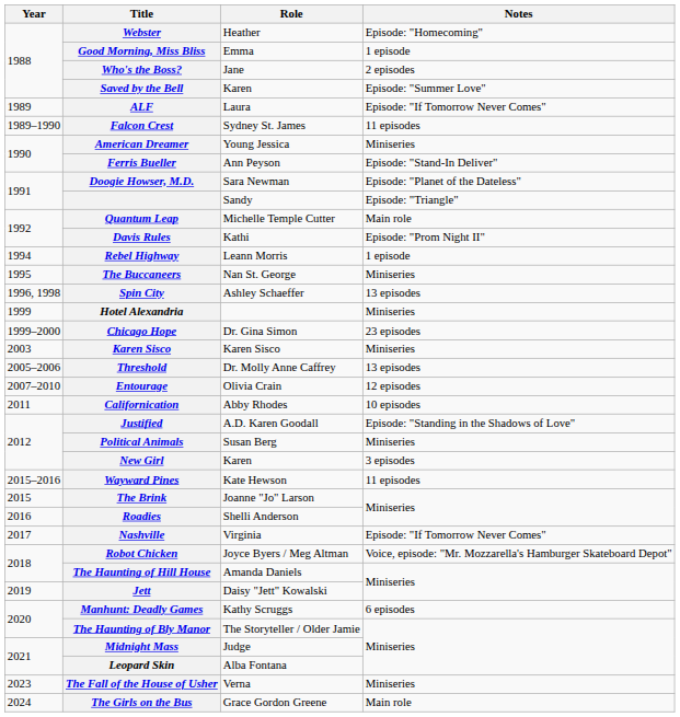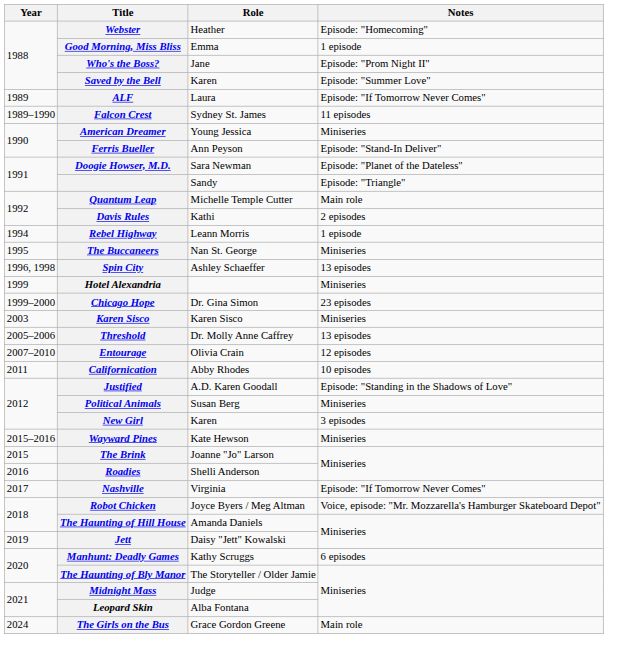 <table class="wikitable plainrowheaders sortable">
 <tr>
 <th scope="col">Year</th>
 <th scope="col">Title</th>
 <th scope="col">Role</th>
 <th scope="col" class="unsortable">Notes</th>
 </tr>
 <tr>
 <td rowspan="4">1988</td>
 <th scope="row"><em><a href='#'>Webster</a></em></th>
 <td>Heather</td>
 <td>Episode: "Homecoming"</td>
 </tr>
 <tr>
 <th scope="row"><em><a href='#'>Good Morning, Miss Bliss</a></em></th>
 <td>Emma</td>
 <td>1 episode</td>
 </tr>
 <tr>
 <th scope="row"><em><a href='#'>Who's the Boss?</a></em></th>
 <td>Jane</td>
-<td>2 episodes</td>
+<td>Episode: "Prom Night II"</td>
 </tr>
 <tr>
 <th scope="row"><em><a href='#'>Saved by the Bell</a></em></th>
 <td>Karen</td>
 <td>Episode: "Summer Love"</td>
 </tr>
 <tr>
 <td>1989</td>
 <th scope="row"><em><a href='#'>ALF</a></em></th>
 <td>Laura</td>
 <td>Episode: "If Tomorrow Never Comes"</td>
 </tr>
 <tr>
 <td>1989–1990</td>
 <th scope="row"><em><a href='#'>Falcon Crest</a></em></th>
 <td>Sydney St. James</td>
 <td>11 episodes</td>
 </tr>
 <tr>
 <td rowspan="2">1990</td>
 <th scope="row"><em><a href='#'>American Dreamer</a></em></th>
 <td>Young Jessica</td>
 <td>Miniseries</td>
 </tr>
 <tr>
 <th scope="row"><em><a href='#'>Ferris Bueller</a></em></th>
 <td>Ann Peyson</td>
 <td>Episode: "Stand-In Deliver"</td>
 </tr>
 <tr>
 <td rowspan="2">1991</td>
 <th scope="row"><em><a href='#'>Doogie Howser, M.D.</a></em></th>
 <td>Sara Newman</td>
 <td>Episode: "Planet of the Dateless"</td>
 </tr>
 <tr>
 <th scope="row"><em></em></th>
 <td>Sandy</td>
 <td>Episode: "Triangle"</td>
 </tr>
 <tr>
 <td rowspan="2">1992</td>
 <th scope="row"><em><a href='#'>Quantum Leap</a></em></th>
 <td>Michelle Temple Cutter</td>
 <td>Main role</td>
 </tr>
 <tr>
 <th scope="row"><em><a href='#'>Davis Rules</a></em></th>
 <td>Kathi</td>
-<td>Episode: "Prom Night II"</td>
+<td>2 episodes</td>
 </tr>
 <tr>
 <td>1994</td>
 <th scope="row"><em><a href='#'>Rebel Highway</a></em></th>
 <td>Leann Morris</td>
 <td>1 episode</td>
 </tr>
 <tr>
 <td>1995</td>
 <th scope="row" data-sort-value="Buccaneers, The"><em><a href='#'>The Buccaneers</a></em></th>
 <td>Nan St. George</td>
 <td>Miniseries</td>
 </tr>
 <tr>
 <td>1996, 1998</td>
 <th scope="row"><em><a href='#'>Spin City</a></em></th>
 <td>Ashley Schaeffer</td>
 <td>13 episodes</td>
 </tr>
 <tr>
 <td>1999</td>
 <th scope="row"><em>Hotel Alexandria</em></th>
 <td></td>
 <td>Miniseries</td>
 </tr>
 <tr>
 <td>1999–2000</td>
 <th scope="row"><em><a href='#'>Chicago Hope</a></em></th>
 <td>Dr. Gina Simon</td>
 <td>23 episodes</td>
 </tr>
 <tr>
 <td>2003</td>
 <th scope="row"><em><a href='#'>Karen Sisco</a></em></th>
 <td>Karen Sisco</td>
 <td>Miniseries</td>
 </tr>
 <tr>
 <td>2005–2006</td>
 <th scope="row"><em><a href='#'>Threshold</a></em></th>
 <td>Dr. Molly Anne Caffrey</td>
 <td>13 episodes</td>
 </tr>
 <tr>
 <td>2007–2010</td>
 <th scope="row"><em><a href='#'>Entourage</a></em></th>
 <td>Olivia Crain</td>
 <td>12 episodes</td>
 </tr>
 <tr>
 <td>2011</td>
 <th scope="row"><em><a href='#'>Californication</a></em></th>
 <td>Abby Rhodes</td>
 <td>10 episodes</td>
 </tr>
 <tr>
 <td rowspan="3">2012</td>
 <th scope="row"><em><a href='#'>Justified</a></em></th>
 <td>A.D. Karen Goodall</td>
 <td>Episode: "Standing in the Shadows of Love"</td>
 </tr>
 <tr>
 <th scope="row"><em><a href='#'>Political Animals</a></em></th>
 <td>Susan Berg</td>
 <td>Miniseries</td>
 </tr>
 <tr>
 <th scope="row"><em><a href='#'>New Girl</a></em></th>
 <td>Karen</td>
 <td>3 episodes</td>
 </tr>
 <tr>
 <td>2015–2016</td>
 <th scope="row"><em><a href='#'>Wayward Pines</a></em></th>
 <td>Kate Hewson</td>
-<td>11 episodes</td>
+<td>Miniseries</td>
 </tr>
 <tr>
 <td>2015</td>
 <th scope="row" data-sort-value="Brink, The"><em><a href='#'>The Brink</a></em></th>
 <td>Joanne "Jo" Larson</td>
 <td rowspan="2">Miniseries</td>
 </tr>
 <tr>
 <td>2016</td>
 <th scope="row"><em><a href='#'>Roadies</a></em></th>
 <td>Shelli Anderson</td>
 </tr>
 <tr>
 <td>2017</td>
 <th scope="row"><em><a href='#'>Nashville</a></em></th>
 <td>Virginia</td>
 <td>Episode: "If Tomorrow Never Comes"</td>
 </tr>
 <tr>
 <td rowspan="2">2018</td>
 <th scope="row"><em><a href='#'>Robot Chicken</a></em></th>
 <td>Joyce Byers / Meg Altman</td>
 <td>Voice, episode: "Mr. Mozzarella's Hamburger Skateboard Depot"</td>
 </tr>
 <tr>
 <th scope="row" data-sort-value="Haunting of Hill House, The"><em><a href='#'>The Haunting of Hill House</a></em></th>
 <td>Amanda Daniels</td>
 <td rowspan="2">Miniseries</td>
 </tr>
 <tr>
 <td>2019</td>
 <th scope="row"><em><a href='#'>Jett</a></em></th>
 <td>Daisy "Jett" Kowalski</td>
 </tr>
 <tr>
 <td rowspan="2">2020</td>
 <th scope="row"><em><a href='#'>Manhunt: Deadly Games</a></em></th>
 <td>Kathy Scruggs</td>
 <td>6 episodes</td>
 </tr>
 <tr>
 <th scope="row" data-sort-value="Haunting of Bly Manor, The"><em><a href='#'>The Haunting of Bly Manor</a></em></th>
 <td>The Storyteller / Older Jamie</td>
 <td rowspan="3">Miniseries</td>
 </tr>
 <tr>
 <td rowspan="2">2021</td>
 <th scope="row"><em><a href='#'>Midnight Mass</a></em></th>
 <td>Judge</td>
 </tr>
 <tr>
 <th scope="row"><em>Leopard Skin</em></th>
 <td>Alba Fontana</td>
 </tr>
 <tr>
-<td>2023</td>
-<th scope="row"><em><a href='#'>The Fall of the House of Usher</a></em></th>
-<td>Verna</td>
-<td>Miniseries</td>
-</tr>
-<tr>
 <td>2024</td>
 <th scope="row"><em><a href='#'>The Girls on the Bus</a></em></th>
 <td>Grace Gordon Greene</td>
 <td>Main role</td>
 </tr>
 </table>
